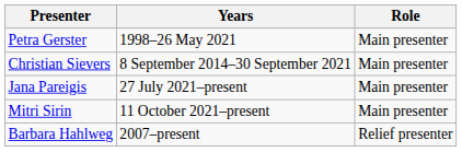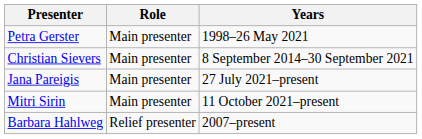 <table class="wikitable sortable">
 <tr>
 <th>Presenter</th>
+<th>Role</th>
 <th>Years</th>
-<th>Role</th>
 </tr>
 <tr>
 <td><a href='#'>Petra Gerster</a></td>
+<td>Main presenter</td>
 <td>1998–26 May 2021</td>
-<td>Main presenter</td>
 </tr>
 <tr>
 <td><a href='#'>Christian Sievers</a></td>
+<td>Main presenter</td>
 <td>8 September 2014–30 September 2021</td>
-<td>Main presenter</td>
 </tr>
 <tr>
 <td><a href='#'>Jana Pareigis</a></td>
+<td>Main presenter</td>
 <td>27 July 2021–present</td>
-<td>Main presenter</td>
 </tr>
 <tr>
 <td><a href='#'>Mitri Sirin</a></td>
+<td>Main presenter</td>
 <td>11 October 2021–present</td>
-<td>Main presenter</td>
 </tr>
 <tr>
 <td><a href='#'>Barbara Hahlweg</a></td>
+<td>Relief presenter</td>
 <td>2007–present</td>
-<td>Relief presenter</td>
 </tr>
 </table>
